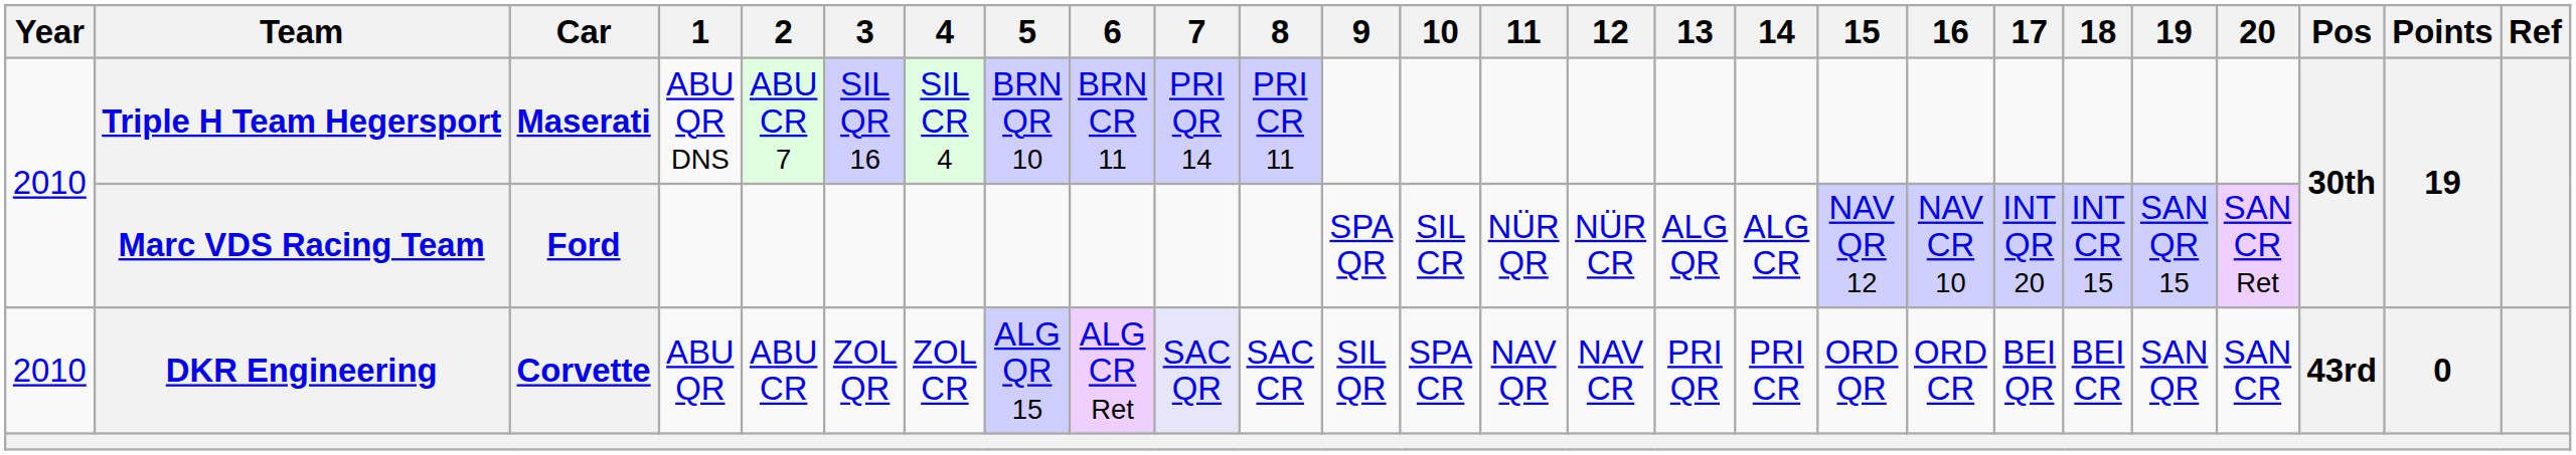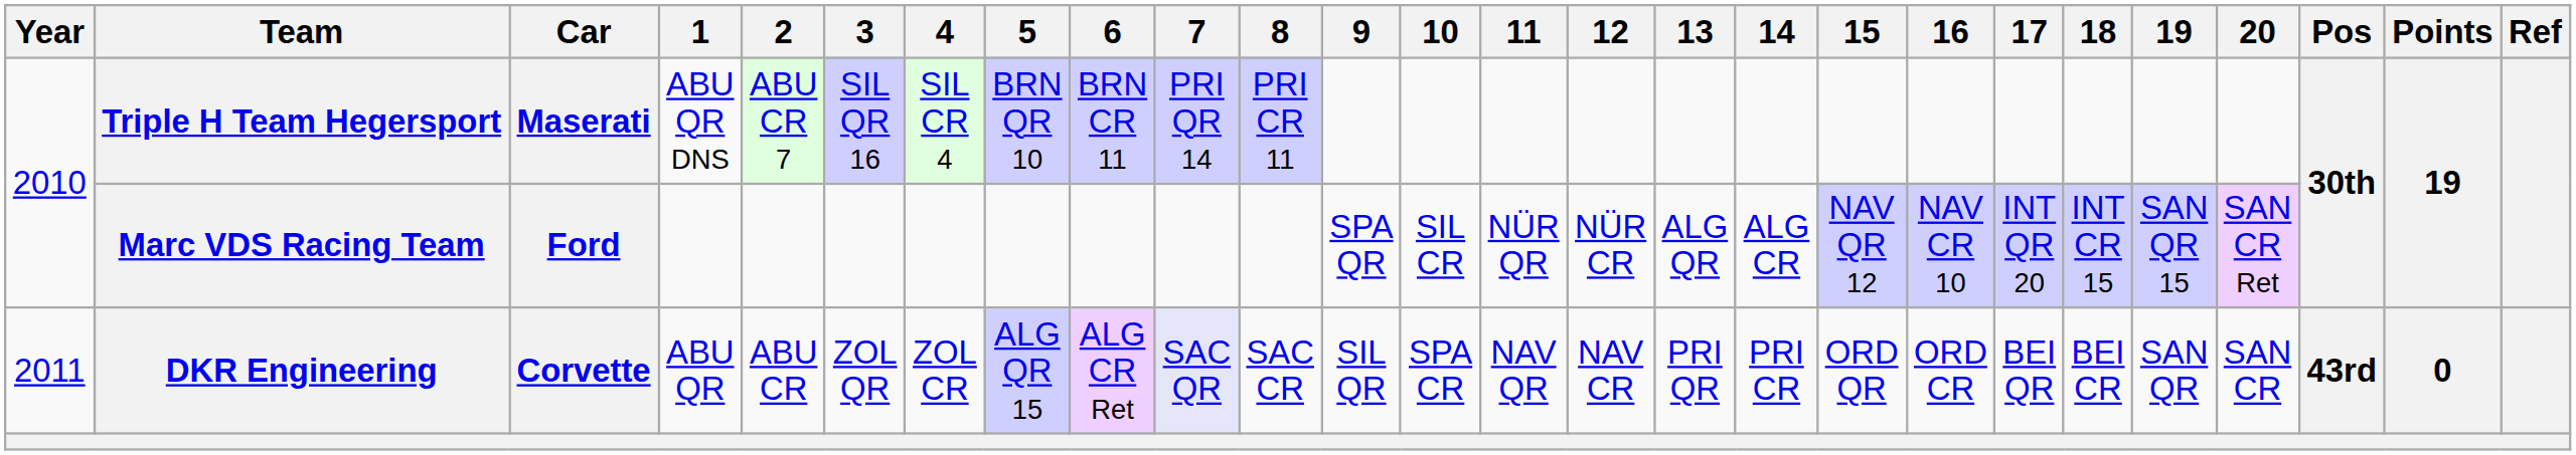 <table class="wikitable" border="1" style="text-align:center; font-size:90%;">
 <tr>
 <th>Year</th>
 <th>Team</th>
 <th>Car</th>
 <th>1</th>
 <th>2</th>
 <th>3</th>
 <th>4</th>
 <th>5</th>
 <th>6</th>
 <th>7</th>
 <th>8</th>
 <th>9</th>
 <th>10</th>
 <th>11</th>
 <th>12</th>
 <th>13</th>
 <th>14</th>
 <th>15</th>
 <th>16</th>
 <th>17</th>
 <th>18</th>
 <th>19</th>
 <th>20</th>
 <th>Pos</th>
 <th>Points</th>
 <th>Ref</th>
 </tr>
 <tr>
 <td rowspan=2><a href='#'>2010</a></td>
 <th><a href='#'>Triple H Team Hegersport</a></th>
 <th><a href='#'>Maserati</a></th>
 <td><a href='#'>ABU<br>QR</a><br><small>DNS<br></small></td>
 <td style="background:#DFFFDF;"><a href='#'>ABU<br>CR</a><br><small>7<br></small></td>
 <td style="background:#CFCFFF;"><a href='#'>SIL<br>QR</a><br><small>16<br></small></td>
 <td style="background:#DFFFDF;"><a href='#'>SIL<br>CR</a><br><small>4<br></small></td>
 <td style="background:#CFCFFF;"><a href='#'>BRN<br>QR</a><br><small>10<br></small></td>
 <td style="background:#CFCFFF;"><a href='#'>BRN<br>CR</a><br><small>11<br></small></td>
 <td style="background:#CFCFFF;"><a href='#'>PRI<br>QR</a><br><small>14<br></small></td>
 <td style="background:#CFCFFF;"><a href='#'>PRI<br>CR</a><br><small>11<br></small></td>
 <td></td>
 <td></td>
 <td></td>
 <td></td>
 <td></td>
 <td></td>
 <td></td>
 <td></td>
 <td></td>
 <td></td>
 <td></td>
 <td></td>
 <th rowspan=2>30th</th>
 <th rowspan=2>19</th>
 <th rowspan=2></th>
 </tr>
 <tr>
 <th><a href='#'>Marc VDS Racing Team</a></th>
 <th><a href='#'>Ford</a></th>
 <td></td>
 <td></td>
 <td></td>
 <td></td>
 <td></td>
 <td></td>
 <td></td>
 <td></td>
 <td><a href='#'>SPA<br>QR</a></td>
 <td><a href='#'>SIL<br>CR</a></td>
 <td><a href='#'>NÜR<br>QR</a></td>
 <td><a href='#'>NÜR<br>CR</a></td>
 <td><a href='#'>ALG<br>QR</a></td>
 <td><a href='#'>ALG<br>CR</a></td>
 <td style="background:#CFCFFF;"><a href='#'>NAV<br>QR</a><br><small>12<br></small></td>
 <td style="background:#CFCFFF;"><a href='#'>NAV<br>CR</a><br><small>10<br></small></td>
 <td style="background:#CFCFFF;"><a href='#'>INT<br>QR</a><br><small>20<br></small></td>
 <td style="background:#CFCFFF;"><a href='#'>INT<br>CR</a><br><small>15<br></small></td>
 <td style="background:#CFCFFF;"><a href='#'>SAN<br>QR</a><br><small>15<br></small></td>
 <td style="background:#EFCFFF;"><a href='#'>SAN<br>CR</a><br><small>Ret<br></small></td>
 </tr>
 <tr>
-<td><a href='#'>2010</a></td>
+<td><a href='#'>2011</a></td>
 <th><a href='#'>DKR Engineering</a></th>
 <th><a href='#'>Corvette</a></th>
 <td><a href='#'>ABU<br>QR</a></td>
 <td><a href='#'>ABU<br>CR</a></td>
 <td><a href='#'>ZOL<br>QR</a></td>
 <td><a href='#'>ZOL<br>CR</a></td>
 <td style="background:#CFCFFF;"><a href='#'>ALG<br>QR</a><br><small>15<br></small></td>
 <td style="background:#EFCFFF;"><a href='#'>ALG<br>CR</a><br><small>Ret<br></small></td>
 <td style="background: lavender;"><a href='#'>SAC<br>QR</a></td>
 <td><a href='#'>SAC<br>CR</a></td>
 <td><a href='#'>SIL<br>QR</a></td>
 <td><a href='#'>SPA<br>CR</a></td>
 <td><a href='#'>NAV<br>QR</a></td>
 <td><a href='#'>NAV<br>CR</a></td>
 <td><a href='#'>PRI<br>QR</a></td>
 <td><a href='#'>PRI<br>CR</a></td>
 <td><a href='#'>ORD<br>QR</a></td>
 <td><a href='#'>ORD<br>CR</a></td>
 <td><a href='#'>BEI<br>QR</a></td>
 <td><a href='#'>BEI<br>CR</a></td>
 <td><a href='#'>SAN<br>QR</a></td>
 <td><a href='#'>SAN<br>CR</a></td>
 <th>43rd</th>
 <th>0</th>
 <th></th>
 </tr>
 <tr>
 <th colspan="26"></th>
 </tr>
 </table>
